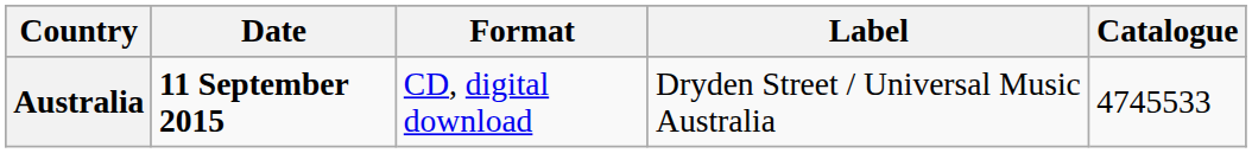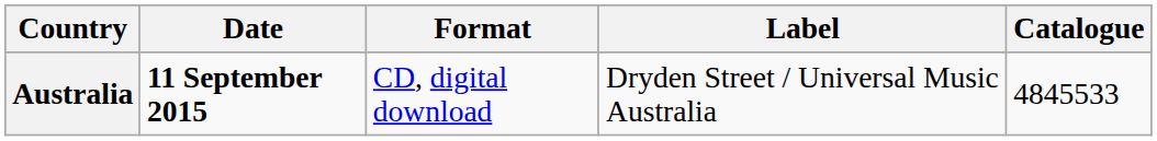 <table class="wikitable plainrowheaders">
 <tr>
 <th scope="col">Country</th>
 <th scope="col">Date</th>
 <th scope="col">Format</th>
 <th scope="col">Label</th>
 <th scope="col">Catalogue</th>
 </tr>
 <tr>
 <th scope="row">Australia</th>
 <td><strong>11 September 2015</strong></td>
 <td><a href='#'>CD</a>, <a href='#'>digital download</a></td>
 <td>Dryden Street / Universal Music Australia</td>
-<td>4745533</td>
+<td>4845533</td>
 </tr>
 </table>
